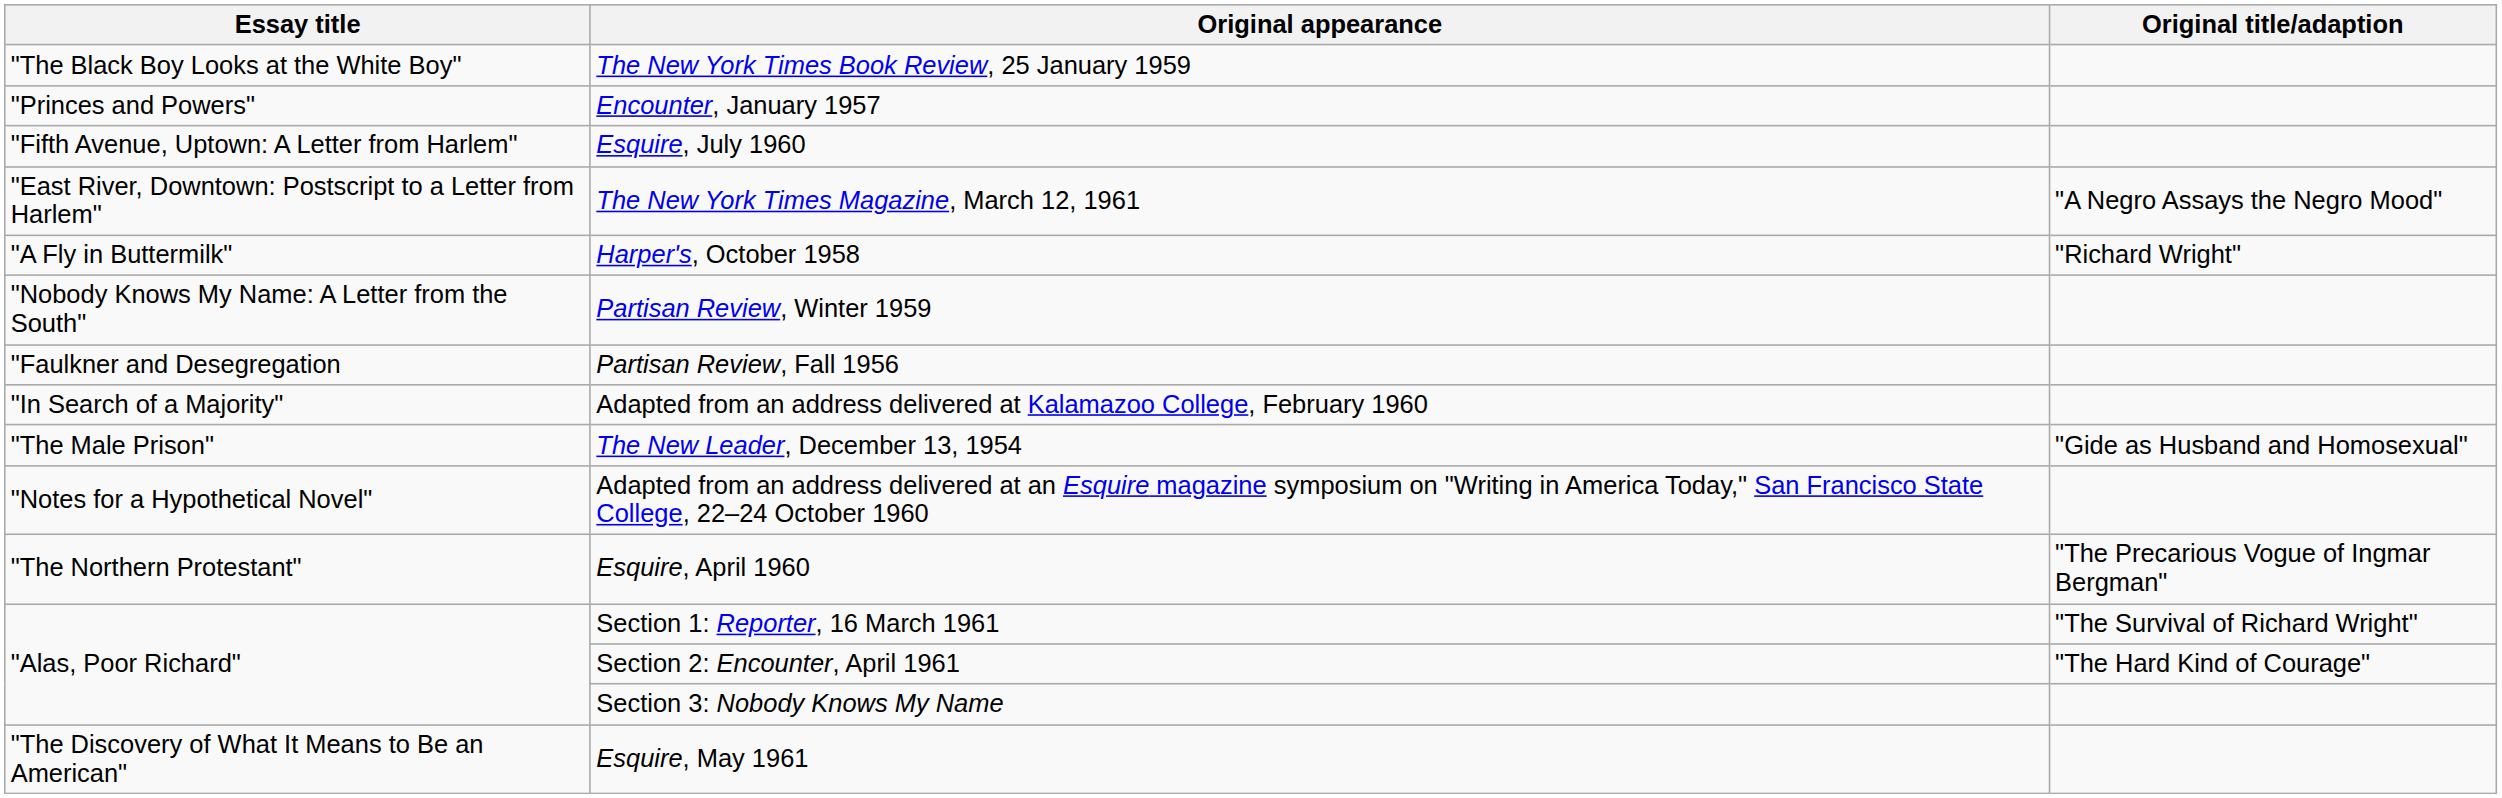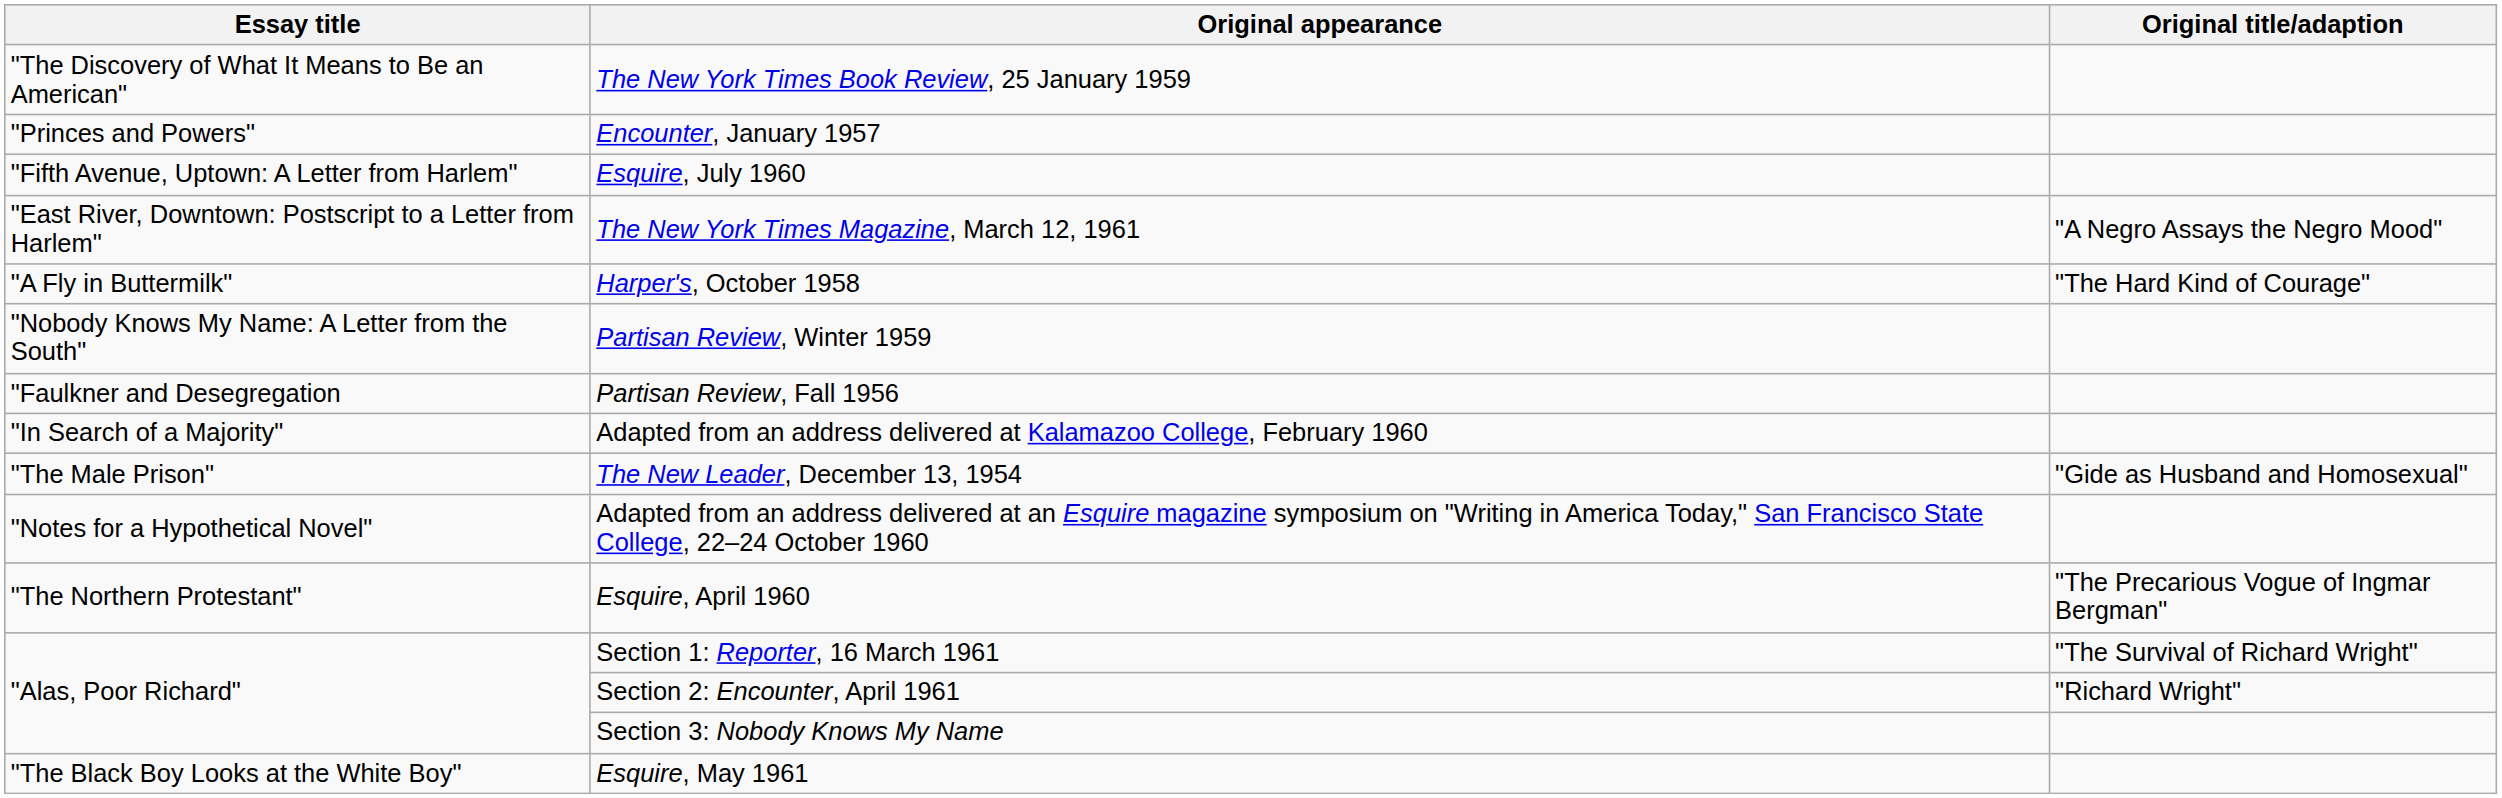 <table class="wikitable">
 <tr>
 <th>Essay title</th>
 <th>Original appearance</th>
 <th>Original title/adaption</th>
 </tr>
 <tr>
-<td>"The Black Boy Looks at the White Boy"</td>
+<td>"The Discovery of What It Means to Be an American"</td>
 <td><em><a href='#'>The New York Times Book Review</a></em>, 25 January 1959</td>
 <td></td>
 </tr>
 <tr>
 <td>"Princes and Powers"</td>
 <td><em><a href='#'>Encounter</a></em>, January 1957</td>
 <td></td>
 </tr>
 <tr>
 <td>"Fifth Avenue, Uptown: A Letter from Harlem"</td>
 <td><em><a href='#'>Esquire</a></em>, July 1960</td>
 <td></td>
 </tr>
 <tr>
 <td>"East River, Downtown: Postscript to a Letter from Harlem"</td>
 <td><em><a href='#'>The New York Times Magazine</a></em>, March 12, 1961</td>
 <td>"A Negro Assays the Negro Mood"</td>
 </tr>
 <tr>
 <td>"A Fly in Buttermilk"</td>
 <td><em><a href='#'>Harper's</a></em>, October 1958</td>
-<td>"Richard Wright"</td>
+<td>"The Hard Kind of Courage"</td>
 </tr>
 <tr>
 <td>"Nobody Knows My Name: A Letter from the South"</td>
 <td><em><a href='#'>Partisan Review</a></em>, Winter 1959</td>
 <td></td>
 </tr>
 <tr>
 <td>"Faulkner and Desegregation</td>
 <td><em>Partisan Review</em>, Fall 1956</td>
 <td></td>
 </tr>
 <tr>
 <td>"In Search of a Majority"</td>
 <td>Adapted from an address delivered at <a href='#'>Kalamazoo College</a>, February 1960</td>
 <td></td>
 </tr>
 <tr>
 <td>"The Male Prison"</td>
 <td><em><a href='#'>The New Leader</a></em>, December 13, 1954</td>
 <td>"Gide as Husband and Homosexual"</td>
 </tr>
 <tr>
 <td>"Notes for a Hypothetical Novel"</td>
 <td>Adapted from an address delivered at an <a href='#'><em>Esquire</em> magazine</a> symposium on "Writing in America Today," <a href='#'>San Francisco State College</a>, 22–24 October 1960</td>
 <td></td>
 </tr>
 <tr>
 <td>"The Northern Protestant"</td>
 <td><em>Esquire</em>, April 1960</td>
 <td>"The Precarious Vogue of Ingmar Bergman"</td>
 </tr>
 <tr>
 <td rowspan="3">"Alas, Poor Richard"</td>
 <td>Section 1: <em><a href='#'>Reporter</a></em>, 16 March 1961</td>
 <td>"The Survival of Richard Wright"</td>
 </tr>
 <tr>
 <td>Section 2: <em>Encounter</em>, April 1961</td>
-<td>"The Hard Kind of Courage"</td>
+<td>"Richard Wright"</td>
 </tr>
 <tr>
 <td>Section 3: <em>Nobody Knows My Name</em></td>
 <td></td>
 </tr>
 <tr>
-<td>"The Discovery of What It Means to Be an American"</td>
+<td>"The Black Boy Looks at the White Boy"</td>
 <td><em>Esquire</em>, May 1961</td>
 <td></td>
 </tr>
 </table>
